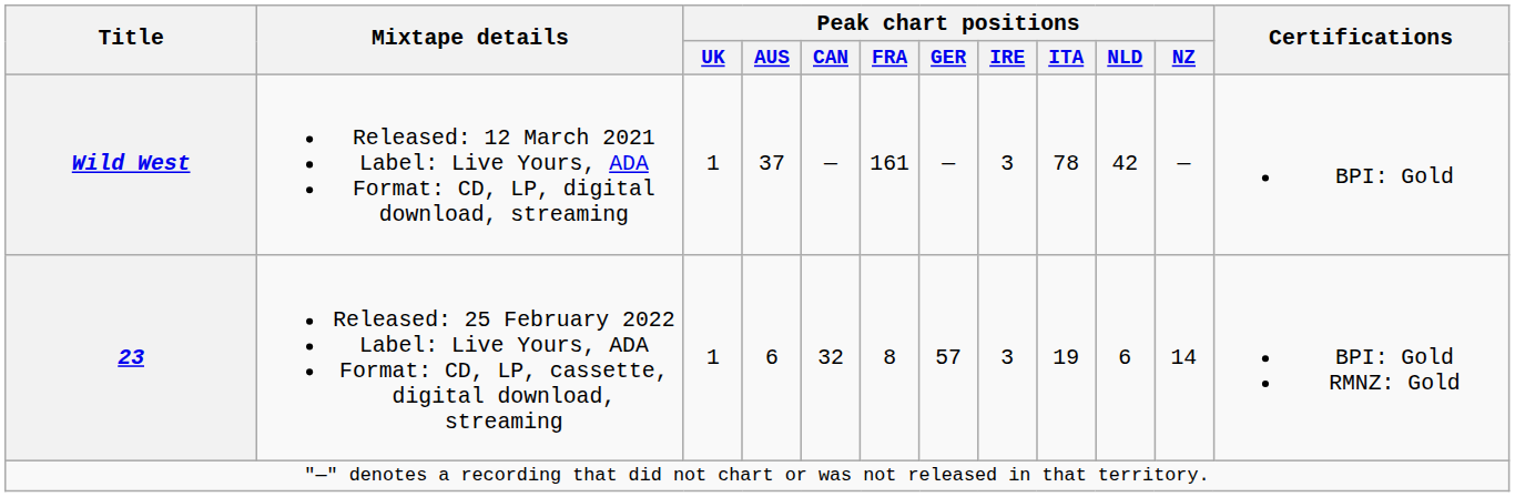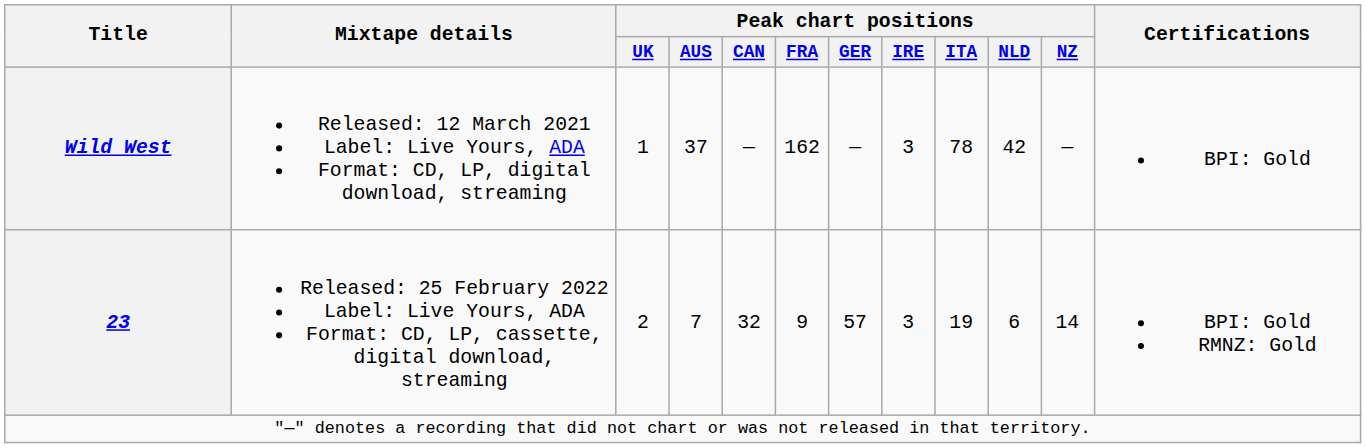 <table class="wikitable plainrowheaders" style="text-align:center;">
 <tr>
 <th scope="col" rowspan="2" style="width:11em;">Title</th>
 <th scope="col" rowspan="2" style="width:19em;">Mixtape details</th>
 <th scope="col" colspan="9">Peak chart positions</th>
 <th scope="col" rowspan="2" style="width:13em;">Certifications</th>
 </tr>
 <tr>
 <th scope="col" style="width:2.5em;font-size:90%;"><a href='#'>UK</a><br></th>
 <th scope="col" style="width:2.5em;font-size:90%;"><a href='#'>AUS</a><br></th>
 <th scope="col" style="width:2.5em;font-size:90%;"><a href='#'>CAN</a><br></th>
 <th scope="col" style="width:2.5em;font-size:90%;"><a href='#'>FRA</a><br></th>
 <th scope="col" style="width:2.5em;font-size:90%;"><a href='#'>GER</a><br></th>
 <th scope="col" style="width:2.5em;font-size:90%;"><a href='#'>IRE</a><br></th>
 <th scope="col" style="width:2.5em;font-size:90%;"><a href='#'>ITA</a><br></th>
 <th scope="col" style="width:2.5em;font-size:90%;"><a href='#'>NLD</a><br></th>
 <th scope="col" style="width:2.5em;font-size:90%;"><a href='#'>NZ</a><br></th>
 </tr>
 <tr>
 <th scope="row"><em><a href='#'>Wild West</a></em></th>
 <td><br><ul><li>Released: 12 March 2021</li><li>Label: Live Yours, <a href='#'>ADA</a></li><li>Format: CD, LP, digital download, streaming</li></ul></td>
 <td>1</td>
 <td>37</td>
 <td>—</td>
-<td>161</td>
+<td>162</td>
 <td>—</td>
 <td>3</td>
 <td>78</td>
 <td>42</td>
 <td>—</td>
 <td><br><ul><li>BPI: Gold</li></ul></td>
 </tr>
 <tr>
 <th scope="row"><em><a href='#'>23</a></em></th>
 <td><br><ul><li>Released: 25 February 2022</li><li>Label: Live Yours, ADA</li><li>Format: CD, LP, cassette, digital download, streaming</li></ul></td>
-<td>1</td>
-<td>6</td>
+<td>2</td>
+<td>7</td>
 <td>32</td>
-<td>8</td>
+<td>9</td>
 <td>57</td>
 <td>3</td>
 <td>19</td>
 <td>6</td>
 <td>14</td>
 <td><br><ul><li>BPI: Gold</li><li>RMNZ: Gold</li></ul></td>
 </tr>
 <tr>
 <td colspan="14" style="font-size:85%">"—" denotes a recording that did not chart or was not released in that territory.</td>
 </tr>
 </table>
